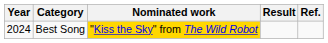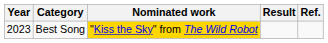 <table class="wikitable">
 <tr>
 <th>Year</th>
 <th>Category</th>
 <th>Nominated work</th>
 <th>Result</th>
 <th>Ref.</th>
 </tr>
 <tr>
-<td>2024</td>
+<td>2023</td>
 <td>Best Song</td>
 <td style="background: gold;">"<a href='#'>Kiss the Sky</a>" from <em><a href='#'>The Wild Robot</a></em></td>
 <td></td>
 <td></td>
 </tr>
 </table>
